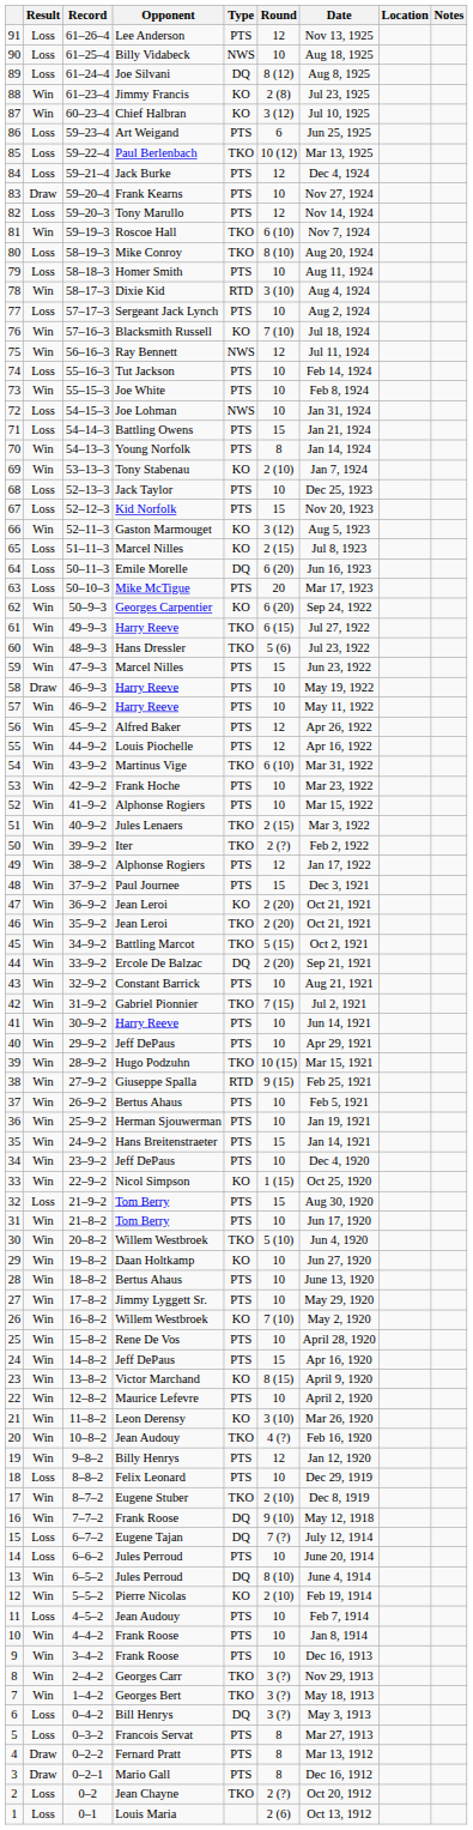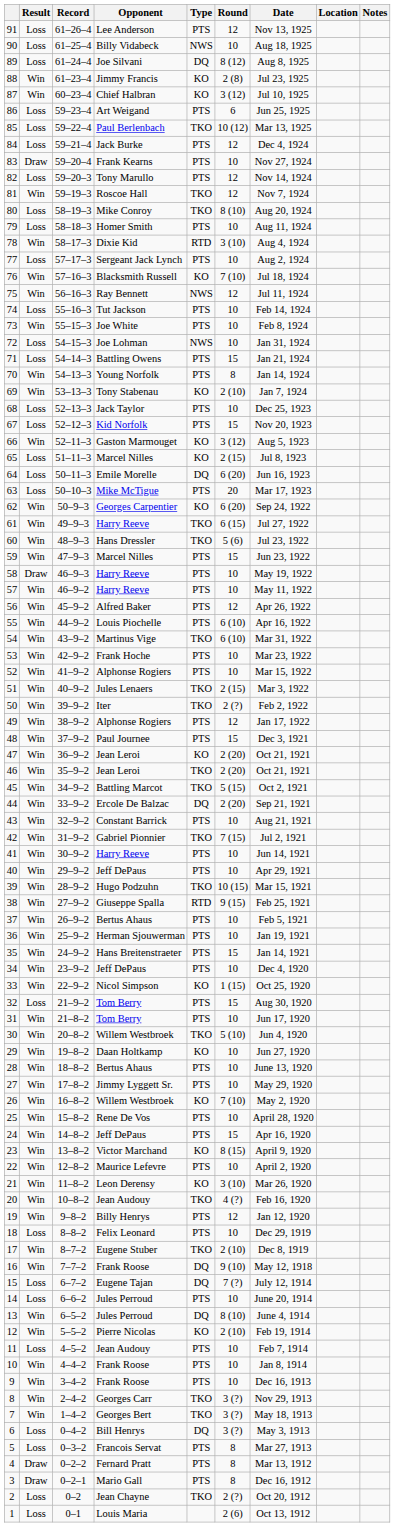 <table class="wikitable mw-collapsible" style="text-align:center">
 <tr>
 <th></th>
 <th>Result</th>
 <th>Record</th>
 <th>Opponent</th>
 <th>Type</th>
 <th>Round</th>
 <th>Date</th>
 <th>Location</th>
 <th>Notes</th>
 </tr>
 <tr>
 <td>91</td>
 <td>Loss</td>
 <td>61–26–4</td>
 <td style="text-align:left;">Lee Anderson</td>
 <td>PTS</td>
 <td>12</td>
 <td>Nov 13, 1925</td>
 <td style="text-align:left;"></td>
 <td></td>
 </tr>
 <tr>
 <td>90</td>
 <td>Loss</td>
 <td>61–25–4</td>
 <td style="text-align:left;">Billy Vidabeck</td>
 <td>NWS</td>
 <td>10</td>
 <td>Aug 18, 1925</td>
 <td style="text-align:left;"></td>
 <td></td>
 </tr>
 <tr>
 <td>89</td>
 <td>Loss</td>
 <td>61–24–4</td>
 <td style="text-align:left;">Joe Silvani</td>
 <td>DQ</td>
 <td>8 (12)</td>
 <td>Aug 8, 1925</td>
 <td style="text-align:left;"></td>
 <td></td>
 </tr>
 <tr>
 <td>88</td>
 <td>Win</td>
 <td>61–23–4</td>
 <td style="text-align:left;">Jimmy Francis</td>
 <td>KO</td>
 <td>2 (8)</td>
 <td>Jul 23, 1925</td>
 <td style="text-align:left;"></td>
 <td></td>
 </tr>
 <tr>
 <td>87</td>
 <td>Win</td>
 <td>60–23–4</td>
 <td style="text-align:left;">Chief Halbran</td>
 <td>KO</td>
 <td>3 (12)</td>
 <td>Jul 10, 1925</td>
 <td style="text-align:left;"></td>
 <td></td>
 </tr>
 <tr>
 <td>86</td>
 <td>Loss</td>
 <td>59–23–4</td>
 <td style="text-align:left;">Art Weigand</td>
 <td>PTS</td>
 <td>6</td>
 <td>Jun 25, 1925</td>
 <td style="text-align:left;"></td>
 <td></td>
 </tr>
 <tr>
 <td>85</td>
 <td>Loss</td>
 <td>59–22–4</td>
 <td style="text-align:left;"><a href='#'>Paul Berlenbach</a></td>
 <td>TKO</td>
 <td>10 (12)</td>
 <td>Mar 13, 1925</td>
 <td style="text-align:left;"></td>
 <td></td>
 </tr>
 <tr>
 <td>84</td>
 <td>Loss</td>
 <td>59–21–4</td>
 <td style="text-align:left;">Jack Burke</td>
 <td>PTS</td>
 <td>12</td>
 <td>Dec 4, 1924</td>
 <td style="text-align:left;"></td>
 <td></td>
 </tr>
 <tr>
 <td>83</td>
 <td>Draw</td>
 <td>59–20–4</td>
 <td style="text-align:left;">Frank Kearns</td>
 <td>PTS</td>
 <td>10</td>
 <td>Nov 27, 1924</td>
 <td style="text-align:left;"></td>
 <td></td>
 </tr>
 <tr>
 <td>82</td>
 <td>Loss</td>
 <td>59–20–3</td>
 <td style="text-align:left;">Tony Marullo</td>
 <td>PTS</td>
 <td>12</td>
 <td>Nov 14, 1924</td>
 <td style="text-align:left;"></td>
 <td></td>
 </tr>
 <tr>
 <td>81</td>
 <td>Win</td>
 <td>59–19–3</td>
 <td style="text-align:left;">Roscoe Hall</td>
 <td>TKO</td>
-<td>6 (10)</td>
+<td>12</td>
 <td>Nov 7, 1924</td>
 <td style="text-align:left;"></td>
 <td></td>
 </tr>
 <tr>
 <td>80</td>
 <td>Loss</td>
 <td>58–19–3</td>
 <td style="text-align:left;">Mike Conroy</td>
 <td>TKO</td>
 <td>8 (10)</td>
 <td>Aug 20, 1924</td>
 <td style="text-align:left;"></td>
 <td></td>
 </tr>
 <tr>
 <td>79</td>
 <td>Loss</td>
 <td>58–18–3</td>
 <td style="text-align:left;">Homer Smith</td>
 <td>PTS</td>
 <td>10</td>
 <td>Aug 11, 1924</td>
 <td style="text-align:left;"></td>
 <td></td>
 </tr>
 <tr>
 <td>78</td>
 <td>Win</td>
 <td>58–17–3</td>
 <td style="text-align:left;">Dixie Kid</td>
 <td>RTD</td>
 <td>3 (10)</td>
 <td>Aug 4, 1924</td>
 <td style="text-align:left;"></td>
 <td style="text-align:left;"></td>
 </tr>
 <tr>
 <td>77</td>
 <td>Loss</td>
 <td>57–17–3</td>
 <td style="text-align:left;">Sergeant Jack Lynch</td>
 <td>PTS</td>
 <td>10</td>
 <td>Aug 2, 1924</td>
 <td style="text-align:left;"></td>
 <td></td>
 </tr>
 <tr>
 <td>76</td>
 <td>Win</td>
 <td>57–16–3</td>
 <td style="text-align:left;">Blacksmith Russell</td>
 <td>KO</td>
 <td>7 (10)</td>
 <td>Jul 18, 1924</td>
 <td style="text-align:left;"></td>
 <td></td>
 </tr>
 <tr>
 <td>75</td>
 <td>Win</td>
 <td>56–16–3</td>
 <td style="text-align:left;">Ray Bennett</td>
 <td>NWS</td>
 <td>12</td>
 <td>Jul 11, 1924</td>
 <td style="text-align:left;"></td>
 <td></td>
 </tr>
 <tr>
 <td>74</td>
 <td>Loss</td>
 <td>55–16–3</td>
 <td style="text-align:left;">Tut Jackson</td>
 <td>PTS</td>
 <td>10</td>
 <td>Feb 14, 1924</td>
 <td style="text-align:left;"></td>
 <td></td>
 </tr>
 <tr>
 <td>73</td>
 <td>Win</td>
 <td>55–15–3</td>
 <td style="text-align:left;">Joe White</td>
 <td>PTS</td>
 <td>10</td>
 <td>Feb 8, 1924</td>
 <td style="text-align:left;"></td>
 <td></td>
 </tr>
 <tr>
 <td>72</td>
 <td>Loss</td>
 <td>54–15–3</td>
 <td style="text-align:left;">Joe Lohman</td>
 <td>NWS</td>
 <td>10</td>
 <td>Jan 31, 1924</td>
 <td style="text-align:left;"></td>
 <td></td>
 </tr>
 <tr>
 <td>71</td>
 <td>Loss</td>
 <td>54–14–3</td>
 <td style="text-align:left;">Battling Owens</td>
 <td>PTS</td>
 <td>15</td>
 <td>Jan 21, 1924</td>
 <td style="text-align:left;"></td>
 <td></td>
 </tr>
 <tr>
 <td>70</td>
 <td>Win</td>
 <td>54–13–3</td>
 <td style="text-align:left;">Young Norfolk</td>
 <td>PTS</td>
 <td>8</td>
 <td>Jan 14, 1924</td>
 <td style="text-align:left;"></td>
 <td></td>
 </tr>
 <tr>
 <td>69</td>
 <td>Win</td>
 <td>53–13–3</td>
 <td style="text-align:left;">Tony Stabenau</td>
 <td>KO</td>
 <td>2 (10)</td>
 <td>Jan 7, 1924</td>
 <td style="text-align:left;"></td>
 <td></td>
 </tr>
 <tr>
 <td>68</td>
 <td>Loss</td>
 <td>52–13–3</td>
 <td style="text-align:left;">Jack Taylor</td>
 <td>PTS</td>
 <td>10</td>
 <td>Dec 25, 1923</td>
 <td style="text-align:left;"></td>
 <td></td>
 </tr>
 <tr>
 <td>67</td>
 <td>Loss</td>
 <td>52–12–3</td>
 <td style="text-align:left;"><a href='#'>Kid Norfolk</a></td>
 <td>PTS</td>
 <td>15</td>
 <td>Nov 20, 1923</td>
 <td style="text-align:left;"></td>
 <td></td>
 </tr>
 <tr>
 <td>66</td>
 <td>Win</td>
 <td>52–11–3</td>
 <td style="text-align:left;">Gaston Marmouget</td>
 <td>KO</td>
 <td>3 (12)</td>
 <td>Aug 5, 1923</td>
 <td style="text-align:left;"></td>
 <td></td>
 </tr>
 <tr>
 <td>65</td>
 <td>Loss</td>
 <td>51–11–3</td>
 <td style="text-align:left;">Marcel Nilles</td>
 <td>KO</td>
 <td>2 (15)</td>
 <td>Jul 8, 1923</td>
 <td style="text-align:left;"></td>
 <td></td>
 </tr>
 <tr>
 <td>64</td>
 <td>Loss</td>
 <td>50–11–3</td>
 <td style="text-align:left;">Emile Morelle</td>
 <td>DQ</td>
 <td>6 (20)</td>
 <td>Jun 16, 1923</td>
 <td style="text-align:left;"></td>
 <td></td>
 </tr>
 <tr>
 <td>63</td>
 <td>Loss</td>
 <td>50–10–3</td>
 <td style="text-align:left;"><a href='#'>Mike McTigue</a></td>
 <td>PTS</td>
 <td>20</td>
 <td>Mar 17, 1923</td>
 <td style="text-align:left;"></td>
 <td style="text-align:left;"></td>
 </tr>
 <tr>
 <td>62</td>
 <td>Win</td>
 <td>50–9–3</td>
 <td style="text-align:left;"><a href='#'>Georges Carpentier</a></td>
 <td>KO</td>
 <td>6 (20)</td>
 <td>Sep 24, 1922</td>
 <td style="text-align:left;"></td>
 <td style="text-align:left;"></td>
 </tr>
 <tr>
 <td>61</td>
 <td>Win</td>
 <td>49–9–3</td>
 <td style="text-align:left;"><a href='#'>Harry Reeve</a></td>
 <td>TKO</td>
 <td>6 (15)</td>
 <td>Jul 27, 1922</td>
 <td style="text-align:left;"></td>
 <td></td>
 </tr>
 <tr>
 <td>60</td>
 <td>Win</td>
 <td>48–9–3</td>
 <td style="text-align:left;">Hans Dressler</td>
 <td>TKO</td>
 <td>5 (6)</td>
 <td>Jul 23, 1922</td>
 <td style="text-align:left;"></td>
 <td></td>
 </tr>
 <tr>
 <td>59</td>
 <td>Win</td>
 <td>47–9–3</td>
 <td style="text-align:left;">Marcel Nilles</td>
 <td>PTS</td>
 <td>15</td>
 <td>Jun 23, 1922</td>
 <td style="text-align:left;"></td>
 <td></td>
 </tr>
 <tr>
 <td>58</td>
 <td> Draw</td>
 <td>46–9–3</td>
 <td style="text-align:left;"><a href='#'>Harry Reeve</a></td>
 <td>PTS</td>
 <td>10</td>
 <td>May 19, 1922</td>
 <td style="text-align:left;"></td>
 <td></td>
 </tr>
 <tr>
 <td>57</td>
 <td>Win</td>
 <td>46–9–2</td>
 <td style="text-align:left;"><a href='#'>Harry Reeve</a></td>
 <td>PTS</td>
 <td>10</td>
 <td>May 11, 1922</td>
 <td style="text-align:left;"></td>
 <td></td>
 </tr>
 <tr>
 <td>56</td>
 <td>Win</td>
 <td>45–9–2</td>
 <td style="text-align:left;">Alfred Baker</td>
 <td>PTS</td>
 <td>12</td>
 <td>Apr 26, 1922</td>
 <td style="text-align:left;"></td>
 <td></td>
 </tr>
 <tr>
 <td>55</td>
 <td>Win</td>
 <td>44–9–2</td>
 <td style="text-align:left;">Louis Piochelle</td>
 <td>PTS</td>
-<td>12</td>
+<td>6 (10)</td>
 <td>Apr 16, 1922</td>
 <td style="text-align:left;"></td>
 <td></td>
 </tr>
 <tr>
 <td>54</td>
 <td>Win</td>
 <td>43–9–2</td>
 <td style="text-align:left;">Martinus Vige</td>
 <td>TKO</td>
 <td>6 (10)</td>
 <td>Mar 31, 1922</td>
 <td style="text-align:left;"></td>
 <td></td>
 </tr>
 <tr>
 <td>53</td>
 <td>Win</td>
 <td>42–9–2</td>
 <td style="text-align:left;">Frank Hoche</td>
 <td>PTS</td>
 <td>10</td>
 <td>Mar 23, 1922</td>
 <td style="text-align:left;"></td>
 <td></td>
 </tr>
 <tr>
 <td>52</td>
 <td>Win</td>
 <td>41–9–2</td>
 <td style="text-align:left;">Alphonse Rogiers</td>
 <td>PTS</td>
 <td>10</td>
 <td>Mar 15, 1922</td>
 <td style="text-align:left;"></td>
 <td></td>
 </tr>
 <tr>
 <td>51</td>
 <td>Win</td>
 <td>40–9–2</td>
 <td style="text-align:left;">Jules Lenaers</td>
 <td>TKO</td>
 <td>2 (15)</td>
 <td>Mar 3, 1922</td>
 <td style="text-align:left;"></td>
 <td></td>
 </tr>
 <tr>
 <td>50</td>
 <td>Win</td>
 <td>39–9–2</td>
 <td style="text-align:left;">Iter</td>
 <td>TKO</td>
 <td>2 (?)</td>
 <td>Feb 2, 1922</td>
 <td style="text-align:left;"></td>
 <td></td>
 </tr>
 <tr>
 <td>49</td>
 <td>Win</td>
 <td>38–9–2</td>
 <td style="text-align:left;">Alphonse Rogiers</td>
 <td>PTS</td>
 <td>12</td>
 <td>Jan 17, 1922</td>
 <td style="text-align:left;"></td>
 <td></td>
 </tr>
 <tr>
 <td>48</td>
 <td>Win</td>
 <td>37–9–2</td>
 <td style="text-align:left;">Paul Journee</td>
 <td>PTS</td>
 <td>15</td>
 <td>Dec 3, 1921</td>
 <td style="text-align:left;"></td>
 <td></td>
 </tr>
 <tr>
 <td>47</td>
 <td>Win</td>
 <td>36–9–2</td>
 <td style="text-align:left;">Jean Leroi</td>
 <td>KO</td>
 <td>2 (20)</td>
 <td>Oct 21, 1921</td>
 <td style="text-align:left;"></td>
 <td></td>
 </tr>
 <tr>
 <td>46</td>
 <td>Win</td>
 <td>35–9–2</td>
 <td style="text-align:left;">Jean Leroi</td>
 <td>TKO</td>
 <td>2 (20)</td>
 <td>Oct 21, 1921</td>
 <td style="text-align:left;"></td>
 <td></td>
 </tr>
 <tr>
 <td>45</td>
 <td>Win</td>
 <td>34–9–2</td>
 <td style="text-align:left;">Battling Marcot</td>
 <td>TKO</td>
 <td>5 (15)</td>
 <td>Oct 2, 1921</td>
 <td style="text-align:left;"></td>
 <td></td>
 </tr>
 <tr>
 <td>44</td>
 <td>Win</td>
 <td>33–9–2</td>
 <td style="text-align:left;">Ercole De Balzac</td>
 <td>DQ</td>
 <td>2 (20)</td>
 <td>Sep 21, 1921</td>
 <td style="text-align:left;"></td>
 <td></td>
 </tr>
 <tr>
 <td>43</td>
 <td>Win</td>
 <td>32–9–2</td>
 <td style="text-align:left;">Constant Barrick</td>
 <td>PTS</td>
 <td>10</td>
 <td>Aug 21, 1921</td>
 <td style="text-align:left;"></td>
 <td></td>
 </tr>
 <tr>
 <td>42</td>
 <td>Win</td>
 <td>31–9–2</td>
 <td style="text-align:left;">Gabriel Pionnier</td>
 <td>TKO</td>
 <td>7 (15)</td>
 <td>Jul 2, 1921</td>
 <td style="text-align:left;"></td>
 <td></td>
 </tr>
 <tr>
 <td>41</td>
 <td>Win</td>
 <td>30–9–2</td>
 <td style="text-align:left;"><a href='#'>Harry Reeve</a></td>
 <td>PTS</td>
 <td>10</td>
 <td>Jun 14, 1921</td>
 <td style="text-align:left;"></td>
 <td></td>
 </tr>
 <tr>
 <td>40</td>
 <td>Win</td>
 <td>29–9–2</td>
 <td style="text-align:left;">Jeff DePaus</td>
 <td>PTS</td>
 <td>10</td>
 <td>Apr 29, 1921</td>
 <td style="text-align:left;"></td>
 <td></td>
 </tr>
 <tr>
 <td>39</td>
 <td>Win</td>
 <td>28–9–2</td>
 <td style="text-align:left;">Hugo Podzuhn</td>
 <td>TKO</td>
 <td>10 (15)</td>
 <td>Mar 15, 1921</td>
 <td style="text-align:left;"></td>
 <td></td>
 </tr>
 <tr>
 <td>38</td>
 <td>Win</td>
 <td>27–9–2</td>
 <td style="text-align:left;">Giuseppe Spalla</td>
 <td>RTD</td>
 <td>9 (15)</td>
 <td>Feb 25, 1921</td>
 <td style="text-align:left;"></td>
 <td></td>
 </tr>
 <tr>
 <td>37</td>
 <td>Win</td>
 <td>26–9–2</td>
 <td style="text-align:left;">Bertus Ahaus</td>
 <td>PTS</td>
 <td>10</td>
 <td>Feb 5, 1921</td>
 <td style="text-align:left;"></td>
 <td></td>
 </tr>
 <tr>
 <td>36</td>
 <td>Win</td>
 <td>25–9–2</td>
 <td style="text-align:left;">Herman Sjouwerman</td>
 <td>PTS</td>
 <td>10</td>
 <td>Jan 19, 1921</td>
 <td style="text-align:left;"></td>
 <td></td>
 </tr>
 <tr>
 <td>35</td>
 <td>Win</td>
 <td>24–9–2</td>
 <td style="text-align:left;">Hans Breitenstraeter</td>
 <td>PTS</td>
 <td>15</td>
 <td>Jan 14, 1921</td>
 <td style="text-align:left;"></td>
 <td></td>
 </tr>
 <tr>
 <td>34</td>
 <td>Win</td>
 <td>23–9–2</td>
 <td style="text-align:left;">Jeff DePaus</td>
 <td>PTS</td>
 <td>10</td>
 <td>Dec 4, 1920</td>
 <td style="text-align:left;"></td>
 <td></td>
 </tr>
 <tr>
 <td>33</td>
 <td>Win</td>
 <td>22–9–2</td>
 <td style="text-align:left;">Nicol Simpson</td>
 <td>KO</td>
 <td>1 (15)</td>
 <td>Oct 25, 1920</td>
 <td style="text-align:left;"></td>
 <td></td>
 </tr>
 <tr>
 <td>32</td>
 <td>Loss</td>
 <td>21–9–2</td>
 <td style="text-align:left;"><a href='#'>Tom Berry</a></td>
 <td>PTS</td>
 <td>15</td>
 <td>Aug 30, 1920</td>
 <td style="text-align:left;"></td>
 <td></td>
 </tr>
 <tr>
 <td>31</td>
 <td>Win</td>
 <td>21–8–2</td>
 <td style="text-align:left;"><a href='#'>Tom Berry</a></td>
 <td>PTS</td>
 <td>10</td>
 <td>Jun 17, 1920</td>
 <td style="text-align:left;"></td>
 <td></td>
 </tr>
 <tr>
 <td>30</td>
 <td>Win</td>
 <td>20–8–2</td>
 <td style="text-align:left;">Willem Westbroek</td>
 <td>TKO</td>
 <td>5 (10)</td>
 <td>Jun 4, 1920</td>
 <td style="text-align:left;"></td>
 <td></td>
 </tr>
 <tr>
 <td>29</td>
 <td>Win</td>
 <td>19–8–2</td>
 <td style="text-align:left;">Daan Holtkamp</td>
 <td>KO</td>
 <td>10</td>
 <td>Jun 27, 1920</td>
 <td style="text-align:left;"></td>
 <td></td>
 </tr>
 <tr>
 <td>28</td>
 <td>Win</td>
 <td>18–8–2</td>
 <td style="text-align:left;">Bertus Ahaus</td>
 <td>PTS</td>
 <td>10</td>
 <td>June 13, 1920</td>
 <td style="text-align:left;"></td>
 <td></td>
 </tr>
 <tr>
 <td>27</td>
 <td>Win</td>
 <td>17–8–2</td>
 <td style="text-align:left;">Jimmy Lyggett Sr.</td>
 <td>PTS</td>
 <td>10</td>
 <td>May 29, 1920</td>
 <td style="text-align:left;"></td>
 <td></td>
 </tr>
 <tr>
 <td>26</td>
 <td>Win</td>
 <td>16–8–2</td>
 <td style="text-align:left;">Willem Westbroek</td>
 <td>KO</td>
 <td>7 (10)</td>
 <td>May 2, 1920</td>
 <td style="text-align:left;"></td>
 <td></td>
 </tr>
 <tr>
 <td>25</td>
 <td>Win</td>
 <td>15–8–2</td>
 <td style="text-align:left;">Rene De Vos</td>
 <td>PTS</td>
 <td>10</td>
 <td>April 28, 1920</td>
 <td style="text-align:left;"></td>
 <td></td>
 </tr>
 <tr>
 <td>24</td>
 <td>Win</td>
 <td>14–8–2</td>
 <td style="text-align:left;">Jeff DePaus</td>
 <td>PTS</td>
 <td>15</td>
 <td>Apr 16, 1920</td>
 <td style="text-align:left;"></td>
 <td></td>
 </tr>
 <tr>
 <td>23</td>
 <td>Win</td>
 <td>13–8–2</td>
 <td style="text-align:left;">Victor Marchand</td>
 <td>KO</td>
 <td>8 (15)</td>
 <td>April 9, 1920</td>
 <td style="text-align:left;"></td>
 <td></td>
 </tr>
 <tr>
 <td>22</td>
 <td>Win</td>
 <td>12–8–2</td>
 <td style="text-align:left;">Maurice Lefevre</td>
 <td>PTS</td>
 <td>10</td>
 <td>April 2, 1920</td>
 <td style="text-align:left;"></td>
 <td></td>
 </tr>
 <tr>
 <td>21</td>
 <td>Win</td>
 <td>11–8–2</td>
 <td style="text-align:left;">Leon Derensy</td>
 <td>KO</td>
 <td>3 (10)</td>
 <td>Mar 26, 1920</td>
 <td style="text-align:left;"></td>
 <td></td>
 </tr>
 <tr>
 <td>20</td>
 <td>Win</td>
 <td>10–8–2</td>
 <td style="text-align:left;">Jean Audouy</td>
 <td>TKO</td>
 <td>4 (?)</td>
 <td>Feb 16, 1920</td>
 <td style="text-align:left;"></td>
 <td></td>
 </tr>
 <tr>
 <td>19</td>
 <td>Win</td>
 <td>9–8–2</td>
 <td style="text-align:left;">Billy Henrys</td>
 <td>PTS</td>
 <td>12</td>
 <td>Jan 12, 1920</td>
 <td style="text-align:left;"></td>
 <td></td>
 </tr>
 <tr>
 <td>18</td>
 <td>Loss</td>
 <td>8–8–2</td>
 <td style="text-align:left;">Felix Leonard</td>
 <td>PTS</td>
 <td>10</td>
 <td>Dec 29, 1919</td>
 <td style="text-align:left;"></td>
 <td></td>
 </tr>
 <tr>
 <td>17</td>
 <td>Win</td>
 <td>8–7–2</td>
 <td style="text-align:left;">Eugene Stuber</td>
 <td>TKO</td>
 <td>2 (10)</td>
 <td>Dec 8, 1919</td>
 <td style="text-align:left;"></td>
 <td></td>
 </tr>
 <tr>
 <td>16</td>
 <td>Win</td>
 <td>7–7–2</td>
 <td style="text-align:left;">Frank Roose</td>
 <td>DQ</td>
 <td>9 (10)</td>
 <td>May 12, 1918</td>
 <td style="text-align:left;"></td>
 <td></td>
 </tr>
 <tr>
 <td>15</td>
 <td>Loss</td>
 <td>6–7–2</td>
 <td style="text-align:left;">Eugene Tajan</td>
 <td>DQ</td>
 <td>7 (?)</td>
 <td>July 12, 1914</td>
 <td style="text-align:left;"></td>
 <td></td>
 </tr>
 <tr>
 <td>14</td>
 <td>Loss</td>
 <td>6–6–2</td>
 <td style="text-align:left;">Jules Perroud</td>
 <td>PTS</td>
 <td>10</td>
 <td>June 20, 1914</td>
 <td style="text-align:left;"></td>
 <td></td>
 </tr>
 <tr>
 <td>13</td>
 <td>Win</td>
 <td>6–5–2</td>
 <td style="text-align:left;">Jules Perroud</td>
 <td>DQ</td>
 <td>8 (10)</td>
 <td>June 4, 1914</td>
 <td style="text-align:left;"></td>
 <td></td>
 </tr>
 <tr>
 <td>12</td>
 <td>Win</td>
 <td>5–5–2</td>
 <td style="text-align:left;">Pierre Nicolas</td>
 <td>KO</td>
 <td>2 (10)</td>
 <td>Feb 19, 1914</td>
 <td style="text-align:left;"></td>
 <td></td>
 </tr>
 <tr>
 <td>11</td>
 <td>Loss</td>
 <td>4–5–2</td>
 <td style="text-align:left;">Jean Audouy</td>
 <td>PTS</td>
 <td>10</td>
 <td>Feb 7, 1914</td>
 <td style="text-align:left;"></td>
 <td></td>
 </tr>
 <tr>
 <td>10</td>
 <td>Win</td>
 <td>4–4–2</td>
 <td style="text-align:left;">Frank Roose</td>
 <td>PTS</td>
 <td>10</td>
 <td>Jan 8, 1914</td>
 <td style="text-align:left;"></td>
 <td></td>
 </tr>
 <tr>
 <td>9</td>
 <td>Win</td>
 <td>3–4–2</td>
 <td style="text-align:left;">Frank Roose</td>
 <td>PTS</td>
 <td>10</td>
 <td>Dec 16, 1913</td>
 <td style="text-align:left;"></td>
 <td></td>
 </tr>
 <tr>
 <td>8</td>
 <td>Win</td>
 <td>2–4–2</td>
 <td style="text-align:left;">Georges Carr</td>
 <td>TKO</td>
 <td>3 (?)</td>
 <td>Nov 29, 1913</td>
 <td style="text-align:left;"></td>
 <td></td>
 </tr>
 <tr>
 <td>7</td>
 <td>Win</td>
 <td>1–4–2</td>
 <td style="text-align:left;">Georges Bert</td>
 <td>TKO</td>
 <td>3 (?)</td>
 <td>May 18, 1913</td>
 <td style="text-align:left;"></td>
 <td></td>
 </tr>
 <tr>
 <td>6</td>
 <td>Loss</td>
 <td>0–4–2</td>
 <td style="text-align:left;">Bill Henrys</td>
 <td>DQ</td>
 <td>3 (?)</td>
 <td>May 3, 1913</td>
 <td style="text-align:left;"></td>
 <td></td>
 </tr>
 <tr>
 <td>5</td>
 <td>Loss</td>
 <td>0–3–2</td>
 <td style="text-align:left;">Francois Servat</td>
 <td>PTS</td>
 <td>8</td>
 <td>Mar 27, 1913</td>
 <td style="text-align:left;"></td>
 <td></td>
 </tr>
 <tr>
 <td>4</td>
 <td>Draw</td>
 <td>0–2–2</td>
 <td style="text-align:left;">Fernard Pratt</td>
 <td>PTS</td>
 <td>8</td>
 <td>Mar 13, 1912</td>
 <td style="text-align:left;"></td>
 <td></td>
 </tr>
 <tr>
 <td>3</td>
 <td>Draw</td>
 <td>0–2–1</td>
 <td style="text-align:left;">Mario Gall</td>
 <td>PTS</td>
 <td>8</td>
 <td>Dec 16, 1912</td>
 <td style="text-align:left;"></td>
 <td></td>
 </tr>
 <tr>
 <td>2</td>
 <td>Loss</td>
 <td>0–2</td>
 <td style="text-align:left;">Jean Chayne</td>
 <td>TKO</td>
 <td>2 (?)</td>
 <td>Oct 20, 1912</td>
 <td style="text-align:left;"></td>
 <td></td>
 </tr>
 <tr>
 <td>1</td>
 <td>Loss</td>
 <td>0–1</td>
 <td style="text-align:left;">Louis Maria</td>
 <td></td>
 <td>2 (6)</td>
 <td>Oct 13, 1912</td>
 <td style="text-align:left;"></td>
 <td></td>
 </tr>
 </table>
